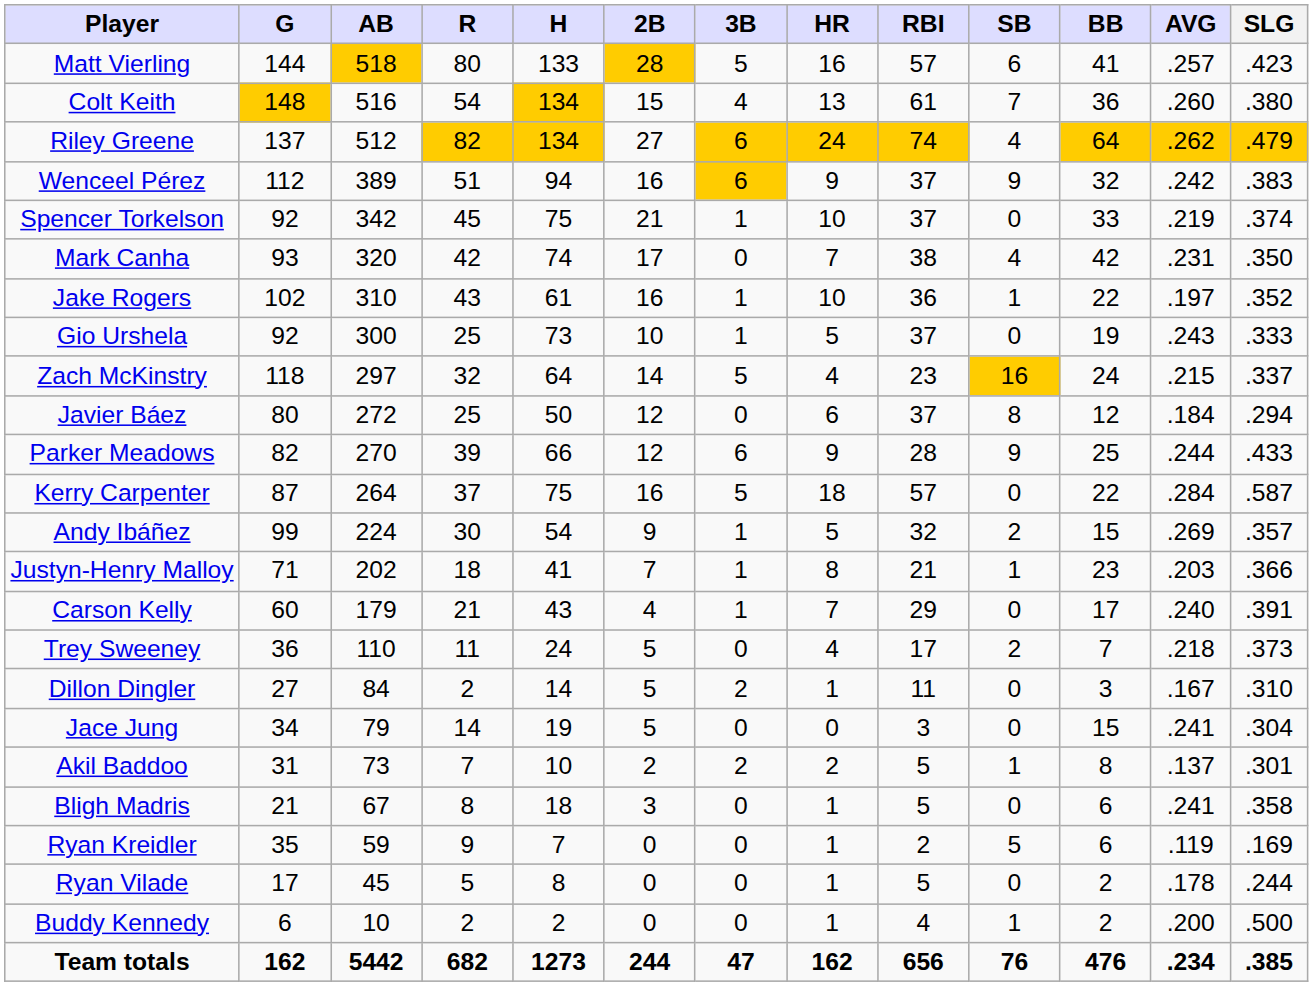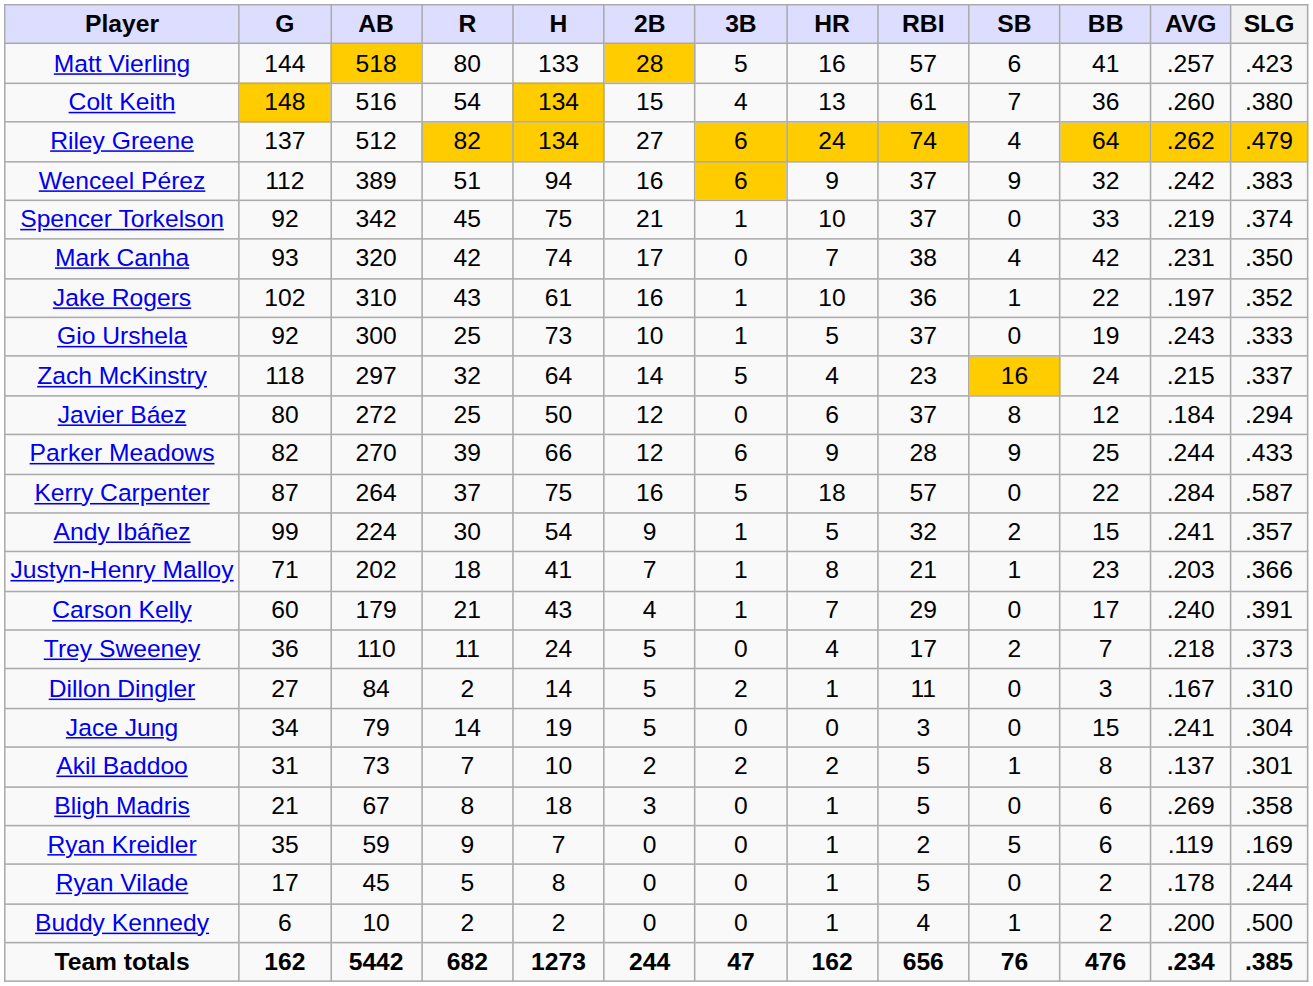 <table class="wikitable" style="text-align:center;">
 <tr>
 <th style="background:#ddf;width:18%;"><strong>Player</strong></th>
 <th style="background:#ddf;width:7%;"><strong>G</strong></th>
 <th style="background:#ddf;width:7%;"><strong>AB</strong></th>
 <th style="background:#ddf;width:7%;"><strong>R</strong></th>
 <th style="background:#ddf;width:7%;"><strong>H</strong></th>
 <th style="background:#ddf;width:7%;"><strong>2B</strong></th>
 <th style="background:#ddf;width:7%;"><strong>3B</strong></th>
 <th style="background:#ddf;width:7%;"><strong>HR</strong></th>
 <th style="background:#ddf;width:7%;"><strong>RBI</strong></th>
 <th style="background:#ddf;width:7%;"><strong>SB</strong></th>
 <th style="background:#ddf;width:7%;"><strong>BB</strong></th>
 <th style="background:#ddf;width;7%;"><strong>AVG</strong></th>
 <th style="background;#ddf;width;7%;"><strong>SLG</strong></th>
 </tr>
 <tr>
 <td><a href='#'>Matt Vierling</a></td>
 <td>144</td>
 <td bgcolor=#ffcc00>518</td>
 <td>80</td>
 <td>133</td>
 <td bgcolor=#ffcc00>28</td>
 <td>5</td>
 <td>16</td>
 <td>57</td>
 <td>6</td>
 <td>41</td>
 <td>.257</td>
 <td>.423</td>
 </tr>
 <tr>
 <td><a href='#'>Colt Keith</a></td>
 <td bgcolor=#ffcc00>148</td>
 <td>516</td>
 <td>54</td>
 <td bgcolor=#ffccoo>134</td>
 <td>15</td>
 <td>4</td>
 <td>13</td>
 <td>61</td>
 <td>7</td>
 <td>36</td>
 <td>.260</td>
 <td>.380</td>
 </tr>
 <tr>
 <td><a href='#'>Riley Greene</a></td>
 <td>137</td>
 <td>512</td>
 <td bgcolor=#ffcc00>82</td>
 <td bgcolor=#ffcc00>134</td>
 <td>27</td>
 <td bgcolor=#ffcc00>6</td>
 <td bgcolor=#ffcc00>24</td>
 <td bgcolor=#ffcc00>74</td>
 <td>4</td>
 <td bgcolor=#ffcc00>64</td>
 <td bgcolor=#ffcc00>.262</td>
 <td bgcolor=#ffcc00>.479</td>
 </tr>
 <tr>
 <td><a href='#'>Wenceel Pérez</a></td>
 <td>112</td>
 <td>389</td>
 <td>51</td>
 <td>94</td>
 <td>16</td>
 <td bgcolor=#ffcc00>6</td>
 <td>9</td>
 <td>37</td>
 <td>9</td>
 <td>32</td>
 <td>.242</td>
 <td>.383</td>
 </tr>
 <tr>
 <td><a href='#'>Spencer Torkelson</a></td>
 <td>92</td>
 <td>342</td>
 <td>45</td>
 <td>75</td>
 <td>21</td>
 <td>1</td>
 <td>10</td>
 <td>37</td>
 <td>0</td>
 <td>33</td>
 <td>.219</td>
 <td>.374</td>
 </tr>
 <tr>
 <td><a href='#'>Mark Canha</a></td>
 <td>93</td>
 <td>320</td>
 <td>42</td>
 <td>74</td>
 <td>17</td>
 <td>0</td>
 <td>7</td>
 <td>38</td>
 <td>4</td>
 <td>42</td>
 <td>.231</td>
 <td>.350</td>
 </tr>
 <tr>
 <td><a href='#'>Jake Rogers</a></td>
 <td>102</td>
 <td>310</td>
 <td>43</td>
 <td>61</td>
 <td>16</td>
 <td>1</td>
 <td>10</td>
 <td>36</td>
 <td>1</td>
 <td>22</td>
 <td>.197</td>
 <td>.352</td>
 </tr>
 <tr>
 <td><a href='#'>Gio Urshela</a></td>
 <td>92</td>
 <td>300</td>
 <td>25</td>
 <td>73</td>
 <td>10</td>
 <td>1</td>
 <td>5</td>
 <td>37</td>
 <td>0</td>
 <td>19</td>
 <td>.243</td>
 <td>.333</td>
 </tr>
 <tr>
 <td><a href='#'>Zach McKinstry</a></td>
 <td>118</td>
 <td>297</td>
 <td>32</td>
 <td>64</td>
 <td>14</td>
 <td>5</td>
 <td>4</td>
 <td>23</td>
 <td bgcolor=#ffcc00>16</td>
 <td>24</td>
 <td>.215</td>
 <td>.337</td>
 </tr>
 <tr>
 <td><a href='#'>Javier Báez</a></td>
 <td>80</td>
 <td>272</td>
 <td>25</td>
 <td>50</td>
 <td>12</td>
 <td>0</td>
 <td>6</td>
 <td>37</td>
 <td>8</td>
 <td>12</td>
 <td>.184</td>
 <td>.294</td>
 </tr>
 <tr>
 <td><a href='#'>Parker Meadows</a></td>
 <td>82</td>
 <td>270</td>
 <td>39</td>
 <td>66</td>
 <td>12</td>
 <td>6</td>
 <td>9</td>
 <td>28</td>
 <td>9</td>
 <td>25</td>
 <td>.244</td>
 <td>.433</td>
 </tr>
 <tr>
 <td><a href='#'>Kerry Carpenter</a></td>
 <td>87</td>
 <td>264</td>
 <td>37</td>
 <td>75</td>
 <td>16</td>
 <td>5</td>
 <td>18</td>
 <td>57</td>
 <td>0</td>
 <td>22</td>
 <td>.284</td>
 <td>.587</td>
 </tr>
 <tr>
 <td><a href='#'>Andy Ibáñez</a></td>
 <td>99</td>
 <td>224</td>
 <td>30</td>
 <td>54</td>
 <td>9</td>
 <td>1</td>
 <td>5</td>
 <td>32</td>
 <td>2</td>
 <td>15</td>
-<td>.269</td>
+<td>.241</td>
 <td>.357</td>
 </tr>
 <tr>
 <td><a href='#'>Justyn-Henry Malloy</a></td>
 <td>71</td>
 <td>202</td>
 <td>18</td>
 <td>41</td>
 <td>7</td>
 <td>1</td>
 <td>8</td>
 <td>21</td>
 <td>1</td>
 <td>23</td>
 <td>.203</td>
 <td>.366</td>
 </tr>
 <tr>
 <td><a href='#'>Carson Kelly</a></td>
 <td>60</td>
 <td>179</td>
 <td>21</td>
 <td>43</td>
 <td>4</td>
 <td>1</td>
 <td>7</td>
 <td>29</td>
 <td>0</td>
 <td>17</td>
 <td>.240</td>
 <td>.391</td>
 </tr>
 <tr>
 <td><a href='#'>Trey Sweeney</a></td>
 <td>36</td>
 <td>110</td>
 <td>11</td>
 <td>24</td>
 <td>5</td>
 <td>0</td>
 <td>4</td>
 <td>17</td>
 <td>2</td>
 <td>7</td>
 <td>.218</td>
 <td>.373</td>
 </tr>
 <tr>
 <td><a href='#'>Dillon Dingler</a></td>
 <td>27</td>
 <td>84</td>
 <td>2</td>
 <td>14</td>
 <td>5</td>
 <td>2</td>
 <td>1</td>
 <td>11</td>
 <td>0</td>
 <td>3</td>
 <td>.167</td>
 <td>.310</td>
 </tr>
 <tr>
 <td><a href='#'>Jace Jung</a></td>
 <td>34</td>
 <td>79</td>
 <td>14</td>
 <td>19</td>
 <td>5</td>
 <td>0</td>
 <td>0</td>
 <td>3</td>
 <td>0</td>
 <td>15</td>
 <td>.241</td>
 <td>.304</td>
 </tr>
 <tr>
 <td><a href='#'>Akil Baddoo</a></td>
 <td>31</td>
 <td>73</td>
 <td>7</td>
 <td>10</td>
 <td>2</td>
 <td>2</td>
 <td>2</td>
 <td>5</td>
 <td>1</td>
 <td>8</td>
 <td>.137</td>
 <td>.301</td>
 </tr>
 <tr>
 <td><a href='#'>Bligh Madris</a></td>
 <td>21</td>
 <td>67</td>
 <td>8</td>
 <td>18</td>
 <td>3</td>
 <td>0</td>
 <td>1</td>
 <td>5</td>
 <td>0</td>
 <td>6</td>
-<td>.241</td>
+<td>.269</td>
 <td>.358</td>
 </tr>
 <tr>
 <td><a href='#'>Ryan Kreidler</a></td>
 <td>35</td>
 <td>59</td>
 <td>9</td>
 <td>7</td>
 <td>0</td>
 <td>0</td>
 <td>1</td>
 <td>2</td>
 <td>5</td>
 <td>6</td>
 <td>.119</td>
 <td>.169</td>
 </tr>
 <tr>
 <td><a href='#'>Ryan Vilade</a></td>
 <td>17</td>
 <td>45</td>
 <td>5</td>
 <td>8</td>
 <td>0</td>
 <td>0</td>
 <td>1</td>
 <td>5</td>
 <td>0</td>
 <td>2</td>
 <td>.178</td>
 <td>.244</td>
 </tr>
 <tr>
 <td><a href='#'>Buddy Kennedy</a></td>
 <td>6</td>
 <td>10</td>
 <td>2</td>
 <td>2</td>
 <td>0</td>
 <td>0</td>
 <td>1</td>
 <td>4</td>
 <td>1</td>
 <td>2</td>
 <td>.200</td>
 <td>.500</td>
 </tr>
 <tr>
 <td><strong>Team totals</strong></td>
 <td><strong>162</strong></td>
 <td><strong>5442</strong></td>
 <td><strong>682</strong></td>
 <td><strong>1273</strong></td>
 <td><strong>244</strong></td>
 <td><strong>47</strong></td>
 <td><strong>162</strong></td>
 <td><strong>656</strong></td>
 <td><strong>76</strong></td>
 <td><strong>476</strong></td>
 <td><strong>.234</strong></td>
 <td><strong>.385</strong></td>
 </tr>
 </table>
